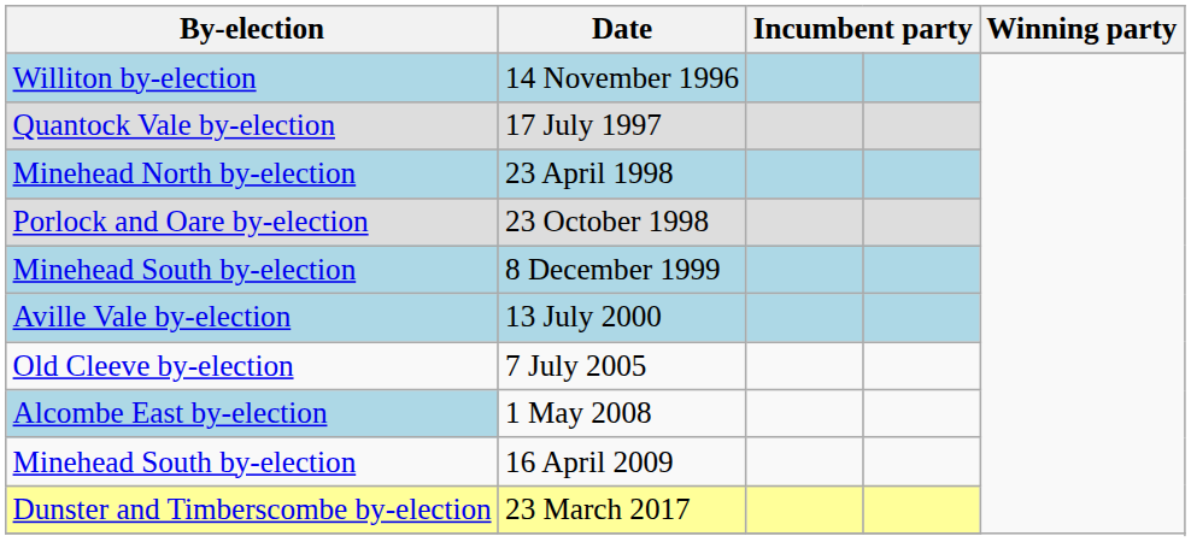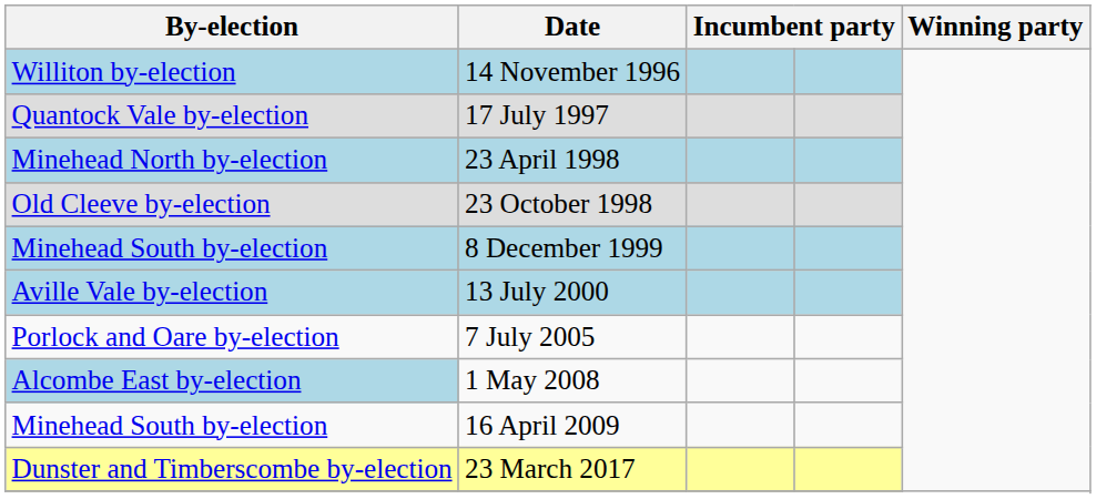 <table class="wikitable">
 <tr>
 <th>By-election</th>
 <th>Date</th>
 <th colspan=2>Incumbent party</th>
 <th colspan=2>Winning party</th>
 </tr>
 <tr bgcolor=lightblue>
 <td><a href='#'>Williton by-election</a></td>
 <td>14 November 1996</td>
 <td></td>
 <td></td>
 </tr>
 <tr bgcolor=#dddddd>
 <td><a href='#'>Quantock Vale by-election</a></td>
 <td>17 July 1997</td>
 <td></td>
 <td></td>
 </tr>
 <tr bgcolor=lightblue>
 <td><a href='#'>Minehead North by-election</a></td>
 <td>23 April 1998</td>
 <td></td>
 <td></td>
 </tr>
 <tr bgcolor=#dddddd>
-<td><a href='#'>Porlock and Oare by-election</a></td>
+<td><a href='#'>Old Cleeve by-election</a></td>
 <td>23 October 1998</td>
 <td></td>
 <td></td>
 </tr>
 <tr bgcolor=lightblue>
 <td><a href='#'>Minehead South by-election</a></td>
 <td>8 December 1999</td>
 <td></td>
 <td></td>
 </tr>
 <tr bgcolor=lightblue>
 <td><a href='#'>Aville Vale by-election</a></td>
 <td>13 July 2000</td>
 <td></td>
 <td></td>
 </tr>
 <tr>
-<td><a href='#'>Old Cleeve by-election</a></td>
+<td><a href='#'>Porlock and Oare by-election</a></td>
 <td>7 July 2005</td>
 <td></td>
 <td></td>
 </tr>
 <tr>
 <td style="background: lightblue;"><a href='#'>Alcombe East by-election</a></td>
 <td>1 May 2008</td>
 <td></td>
 <td></td>
 </tr>
 <tr>
 <td><a href='#'>Minehead South by-election</a></td>
 <td>16 April 2009</td>
 <td></td>
 <td></td>
 </tr>
 <tr bgcolor=#FFFF99>
 <td><a href='#'>Dunster and Timberscombe by-election</a></td>
 <td>23 March 2017</td>
 <td></td>
 <td></td>
 </tr>
 <tr>
 </tr>
 </table>
